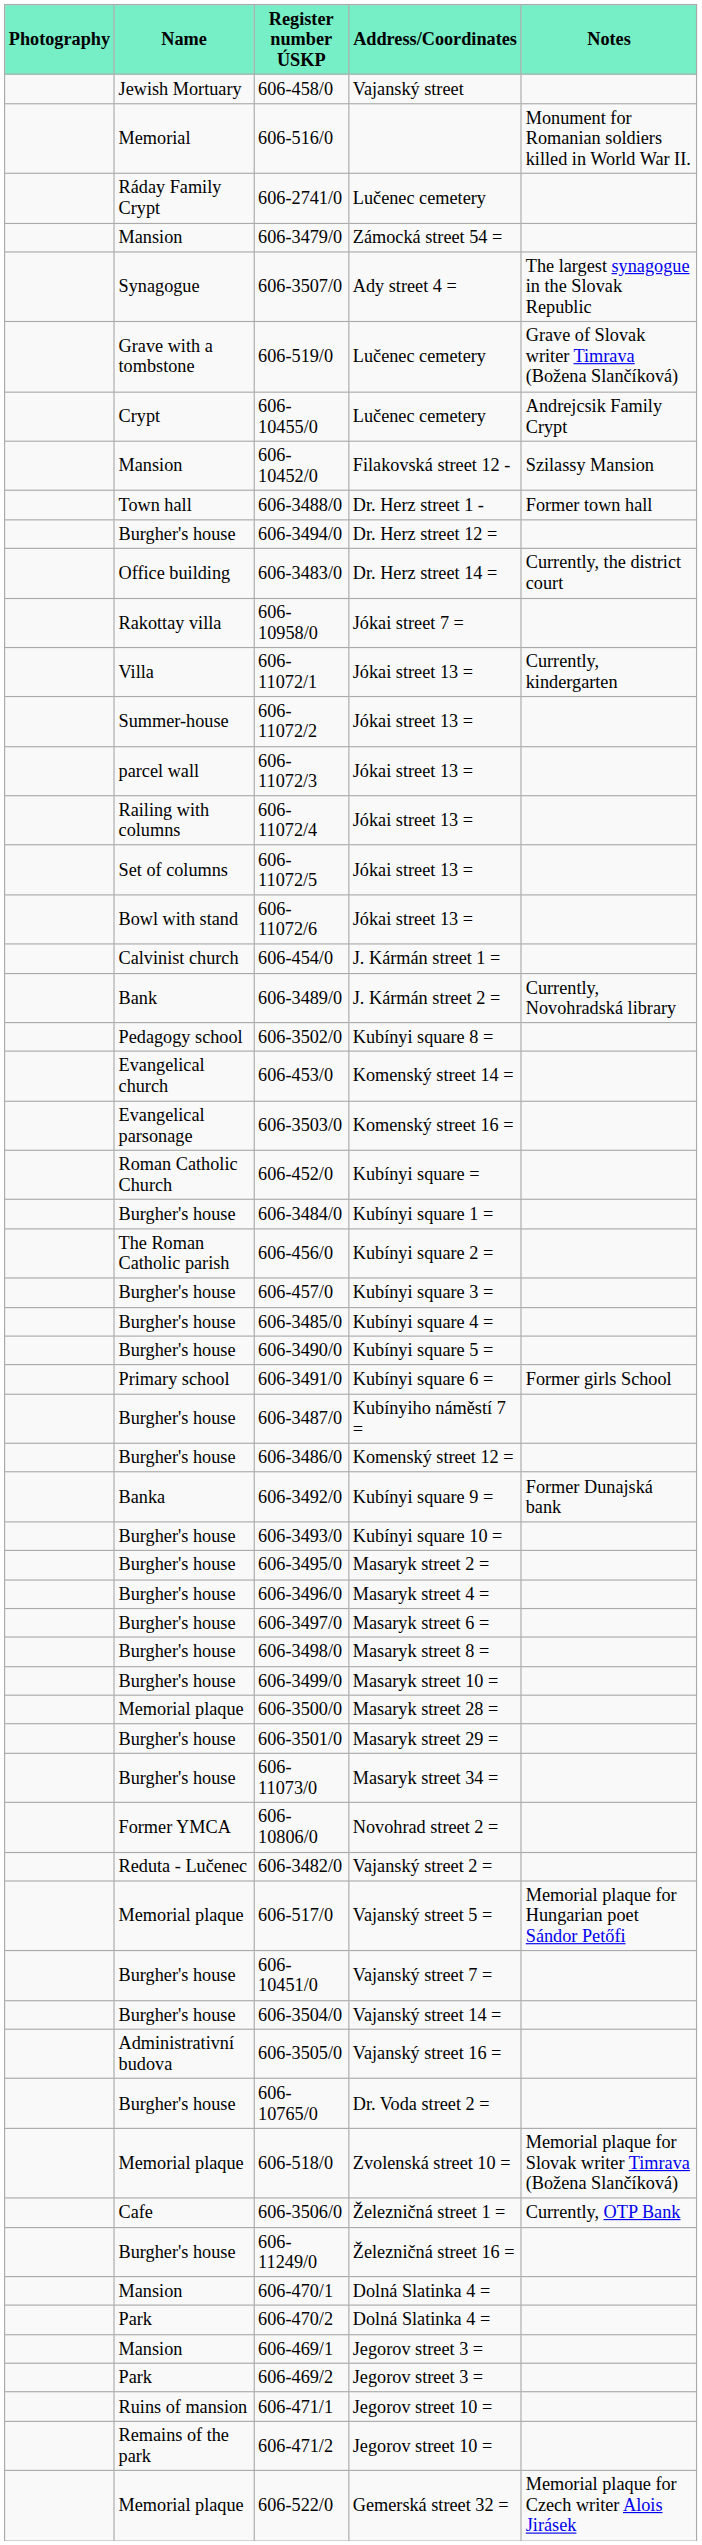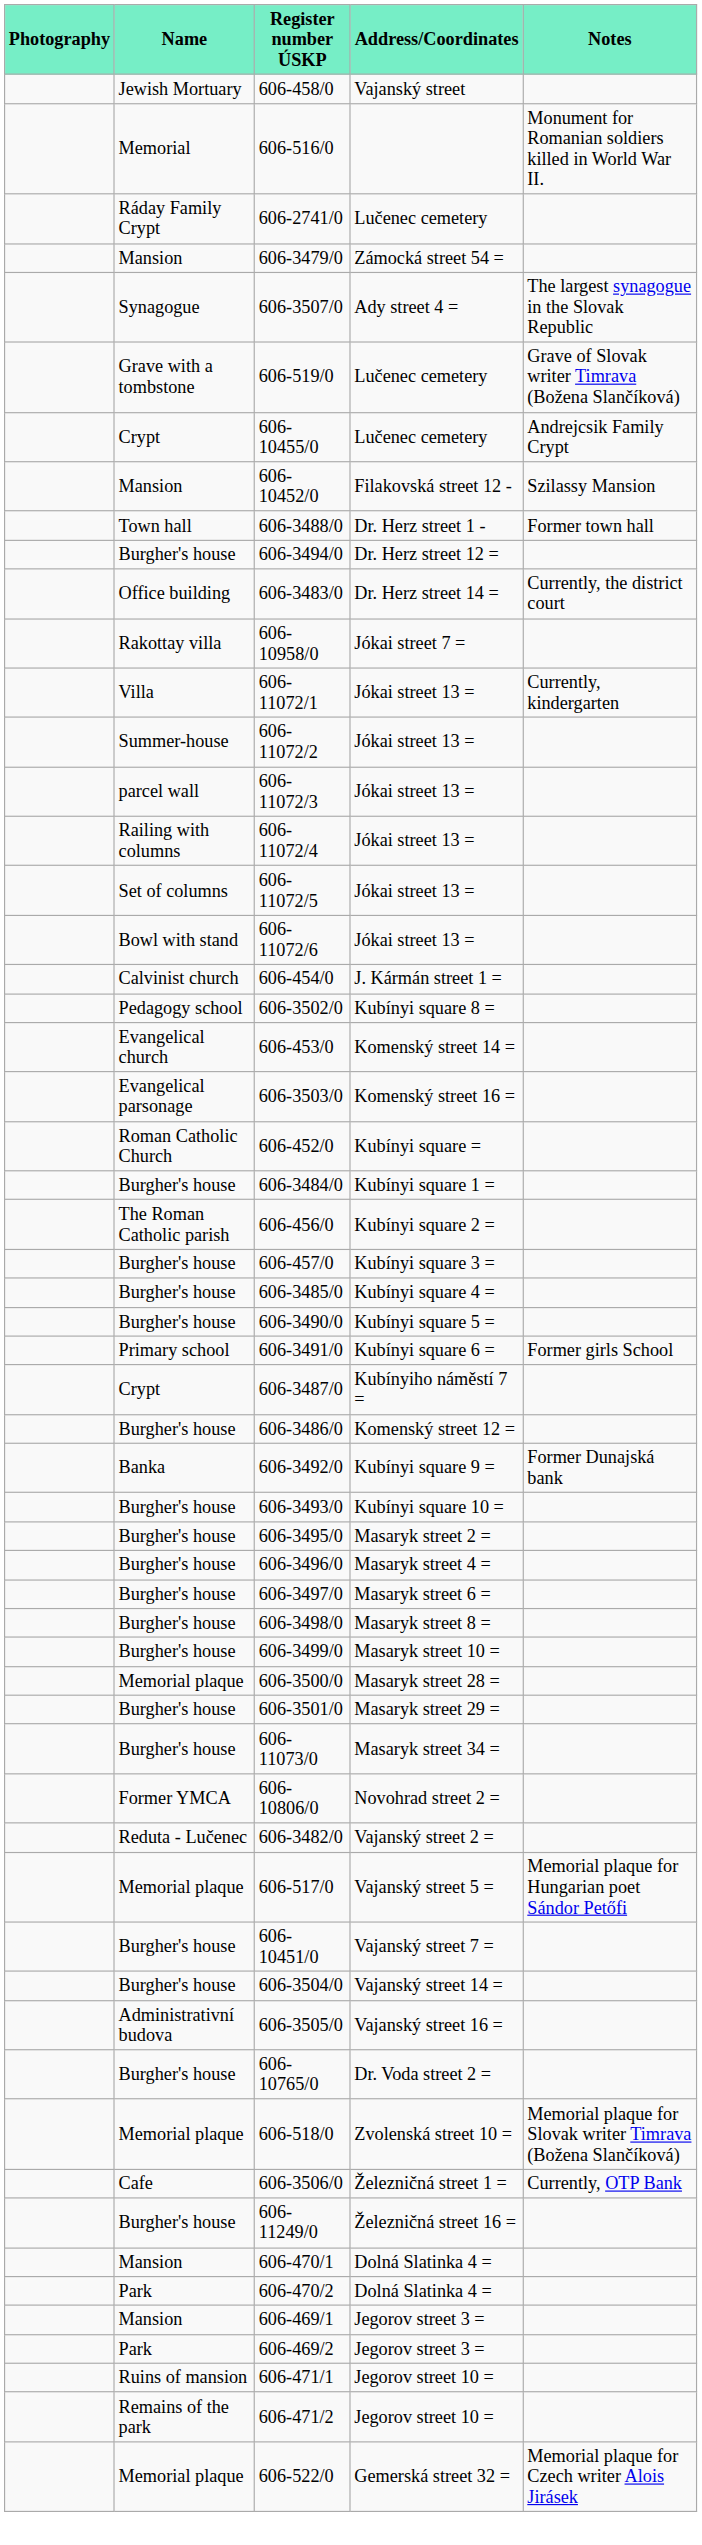 <table class="wikitable sortable">
 <tr>
 <th style="background:#76EEC6;">Photography</th>
 <th style="background:#76EEC6;">Name</th>
 <th style="background:#76EEC6;">Register number ÚSKP</th>
 <th style="background:#76EEC6;">Address/Coordinates</th>
 <th style="background:#76EEC6;">Notes</th>
 </tr>
 <tr>
 <td></td>
 <td>Jewish Mortuary</td>
 <td>606-458/0</td>
 <td>Vajanský street</td>
 <td></td>
 </tr>
 <tr>
 <td></td>
 <td>Memorial</td>
 <td>606-516/0</td>
 <td></td>
 <td>Monument for Romanian soldiers killed in World War II.</td>
 </tr>
 <tr>
 <td></td>
 <td>Ráday Family Crypt</td>
 <td>606-2741/0</td>
 <td>Lučenec cemetery</td>
 <td></td>
 </tr>
 <tr>
 <td></td>
 <td>Mansion</td>
 <td>606-3479/0</td>
 <td>Zámocká street 54 = </td>
 <td></td>
 </tr>
 <tr>
 <td></td>
 <td>Synagogue</td>
 <td>606-3507/0</td>
 <td>Ady street 4  = </td>
 <td>The largest <a href='#'>synagogue</a> in the Slovak Republic</td>
 </tr>
 <tr>
 <td></td>
 <td>Grave with a tombstone</td>
 <td>606-519/0</td>
 <td>Lučenec cemetery</td>
 <td>Grave of Slovak writer <a href='#'>Timrava</a> (Božena Slančíková)</td>
 </tr>
 <tr>
 <td></td>
 <td>Crypt</td>
 <td>606-10455/0</td>
 <td>Lučenec cemetery</td>
 <td>Andrejcsik Family Crypt</td>
 </tr>
 <tr>
 <td></td>
 <td>Mansion</td>
 <td>606-10452/0</td>
 <td>Filakovská street 12 - </td>
 <td>Szilassy Mansion</td>
 </tr>
 <tr>
 <td></td>
 <td>Town hall</td>
 <td>606-3488/0</td>
 <td>Dr. Herz street 1 - </td>
 <td>Former town hall</td>
 </tr>
 <tr>
 <td></td>
 <td>Burgher's house</td>
 <td>606-3494/0</td>
 <td>Dr. Herz street 12 = </td>
 <td></td>
 </tr>
 <tr>
 <td></td>
 <td>Office building</td>
 <td>606-3483/0</td>
 <td>Dr. Herz street 14 = </td>
 <td>Currently, the district court</td>
 </tr>
 <tr>
 <td></td>
 <td>Rakottay villa</td>
 <td>606-10958/0</td>
 <td>Jókai street 7 = </td>
 <td></td>
 </tr>
 <tr>
 <td></td>
 <td>Villa</td>
 <td>606-11072/1</td>
 <td>Jókai street 13 = </td>
 <td>Currently, kindergarten</td>
 </tr>
 <tr>
 <td></td>
 <td>Summer-house</td>
 <td>606-11072/2</td>
 <td>Jókai street 13 = </td>
 <td></td>
 </tr>
 <tr>
 <td></td>
 <td>parcel wall</td>
 <td>606-11072/3</td>
 <td>Jókai street 13 = </td>
 <td></td>
 </tr>
 <tr>
 <td></td>
 <td>Railing with columns</td>
 <td>606-11072/4</td>
 <td>Jókai street 13 = </td>
 <td></td>
 </tr>
 <tr>
 <td></td>
 <td>Set of columns</td>
 <td>606-11072/5</td>
 <td>Jókai street 13 = </td>
 <td></td>
 </tr>
 <tr>
 <td></td>
 <td>Bowl with stand</td>
 <td>606-11072/6</td>
 <td>Jókai street 13 = </td>
 <td></td>
 </tr>
 <tr>
 <td></td>
 <td>Calvinist church</td>
 <td>606-454/0</td>
 <td>J. Kármán street 1 = </td>
 <td></td>
 </tr>
 <tr>
 <td></td>
-<td>Bank</td>
-<td>606-3489/0</td>
-<td>J. Kármán street 2 = </td>
-<td>Currently, Novohradská library</td>
-</tr>
-<tr>
-<td></td>
 <td>Pedagogy  school</td>
 <td>606-3502/0</td>
 <td>Kubínyi square 8 = </td>
 <td></td>
 </tr>
 <tr>
 <td></td>
 <td>Evangelical church</td>
 <td>606-453/0</td>
 <td>Komenský street 14 = </td>
 <td></td>
 </tr>
 <tr>
 <td></td>
 <td>Evangelical parsonage</td>
 <td>606-3503/0</td>
 <td>Komenský street 16 = </td>
 <td></td>
 </tr>
 <tr>
 <td></td>
 <td>Roman Catholic Church</td>
 <td>606-452/0</td>
 <td>Kubínyi square = </td>
 <td></td>
 </tr>
 <tr>
 <td></td>
 <td>Burgher's house</td>
 <td>606-3484/0</td>
 <td>Kubínyi square 1 = </td>
 <td></td>
 </tr>
 <tr>
 <td></td>
 <td>The Roman Catholic parish</td>
 <td>606-456/0</td>
 <td>Kubínyi square 2 = </td>
 <td></td>
 </tr>
 <tr>
 <td></td>
 <td>Burgher's house</td>
 <td>606-457/0</td>
 <td>Kubínyi square 3 = </td>
 <td></td>
 </tr>
 <tr>
 <td></td>
 <td>Burgher's house</td>
 <td>606-3485/0</td>
 <td>Kubínyi square 4 = </td>
 <td></td>
 </tr>
 <tr>
 <td></td>
 <td>Burgher's house</td>
 <td>606-3490/0</td>
 <td>Kubínyi square 5 = </td>
 <td></td>
 </tr>
 <tr>
 <td></td>
 <td>Primary school</td>
 <td>606-3491/0</td>
 <td>Kubínyi square 6  = </td>
 <td>Former girls School</td>
 </tr>
 <tr>
 <td></td>
-<td>Burgher's house</td>
+<td>Crypt</td>
 <td>606-3487/0</td>
 <td>Kubínyiho náměstí 7 = </td>
 <td></td>
 </tr>
 <tr>
 <td></td>
 <td>Burgher's house</td>
 <td>606-3486/0</td>
 <td>Komenský street 12 = </td>
 <td></td>
 </tr>
 <tr>
 <td></td>
 <td>Banka</td>
 <td>606-3492/0</td>
 <td>Kubínyi square 9 = </td>
 <td>Former Dunajská bank</td>
 </tr>
 <tr>
 <td></td>
 <td>Burgher's house</td>
 <td>606-3493/0</td>
 <td>Kubínyi square 10 = </td>
 <td></td>
 </tr>
 <tr>
 <td></td>
 <td>Burgher's house</td>
 <td>606-3495/0</td>
 <td>Masaryk street 2 = </td>
 <td></td>
 </tr>
 <tr>
 <td></td>
 <td>Burgher's house</td>
 <td>606-3496/0</td>
 <td>Masaryk street 4 = </td>
 <td></td>
 </tr>
 <tr>
 <td></td>
 <td>Burgher's house</td>
 <td>606-3497/0</td>
 <td>Masaryk street 6 = </td>
 <td></td>
 </tr>
 <tr>
 <td></td>
 <td>Burgher's house</td>
 <td>606-3498/0</td>
 <td>Masaryk street 8 = </td>
 <td></td>
 </tr>
 <tr>
 <td></td>
 <td>Burgher's house</td>
 <td>606-3499/0</td>
 <td>Masaryk street 10 = </td>
 <td></td>
 </tr>
 <tr>
 <td></td>
 <td>Memorial plaque</td>
 <td>606-3500/0</td>
 <td>Masaryk street 28 = </td>
 <td></td>
 </tr>
 <tr>
 <td></td>
 <td>Burgher's house</td>
 <td>606-3501/0</td>
 <td>Masaryk street 29  = </td>
 <td></td>
 </tr>
 <tr>
 <td></td>
 <td>Burgher's house</td>
 <td>606-11073/0</td>
 <td>Masaryk street 34 = </td>
 <td></td>
 </tr>
 <tr>
 <td></td>
 <td>Former YMCA</td>
 <td>606-10806/0</td>
 <td>Novohrad street 2 = </td>
 <td></td>
 </tr>
 <tr>
 <td></td>
 <td>Reduta - Lučenec</td>
 <td>606-3482/0</td>
 <td>Vajanský street 2 = </td>
 <td></td>
 </tr>
 <tr>
 <td></td>
 <td>Memorial plaque</td>
 <td>606-517/0</td>
 <td>Vajanský street 5 = </td>
 <td>Memorial plaque for Hungarian poet <a href='#'>Sándor Petőfi</a></td>
 </tr>
 <tr>
 <td></td>
 <td>Burgher's house</td>
 <td>606-10451/0</td>
 <td>Vajanský street 7 = </td>
 <td></td>
 </tr>
 <tr>
 <td></td>
 <td>Burgher's house</td>
 <td>606-3504/0</td>
 <td>Vajanský street 14 = </td>
 <td></td>
 </tr>
 <tr>
 <td></td>
 <td>Administrativní budova</td>
 <td>606-3505/0</td>
 <td>Vajanský street 16 = </td>
 <td></td>
 </tr>
 <tr>
 <td></td>
 <td>Burgher's house</td>
 <td>606-10765/0</td>
 <td>Dr. Voda street 2 = </td>
 <td></td>
 </tr>
 <tr>
 <td></td>
 <td>Memorial plaque</td>
 <td>606-518/0</td>
 <td>Zvolenská street 10 = </td>
 <td>Memorial plaque for Slovak writer <a href='#'>Timrava</a> (Božena Slančíková)</td>
 </tr>
 <tr>
 <td></td>
 <td>Cafe</td>
 <td>606-3506/0</td>
 <td>Železničná street 1 = </td>
 <td>Currently, <a href='#'>OTP Bank</a></td>
 </tr>
 <tr>
 <td></td>
 <td>Burgher's house</td>
 <td>606-11249/0</td>
 <td>Železničná street 16 = </td>
 <td></td>
 </tr>
 <tr>
 <td></td>
 <td>Mansion</td>
 <td>606-470/1</td>
 <td>Dolná Slatinka 4 = </td>
 <td></td>
 </tr>
 <tr>
 <td></td>
 <td>Park</td>
 <td>606-470/2</td>
 <td>Dolná Slatinka 4 = </td>
 <td></td>
 </tr>
 <tr>
 <td></td>
 <td>Mansion</td>
 <td>606-469/1</td>
 <td>Jegorov street 3 = </td>
 <td></td>
 </tr>
 <tr>
 <td></td>
 <td>Park</td>
 <td>606-469/2</td>
 <td>Jegorov street 3 = </td>
 <td></td>
 </tr>
 <tr>
 <td></td>
 <td>Ruins of mansion</td>
 <td>606-471/1</td>
 <td>Jegorov street 10 = </td>
 <td></td>
 </tr>
 <tr>
 <td></td>
 <td>Remains of the park</td>
 <td>606-471/2</td>
 <td>Jegorov street 10 = </td>
 <td></td>
 </tr>
 <tr>
 <td></td>
 <td>Memorial plaque</td>
 <td>606-522/0</td>
 <td>Gemerská street 32 = </td>
 <td>Memorial plaque for Czech writer <a href='#'>Alois Jirásek</a></td>
 </tr>
 </table>
